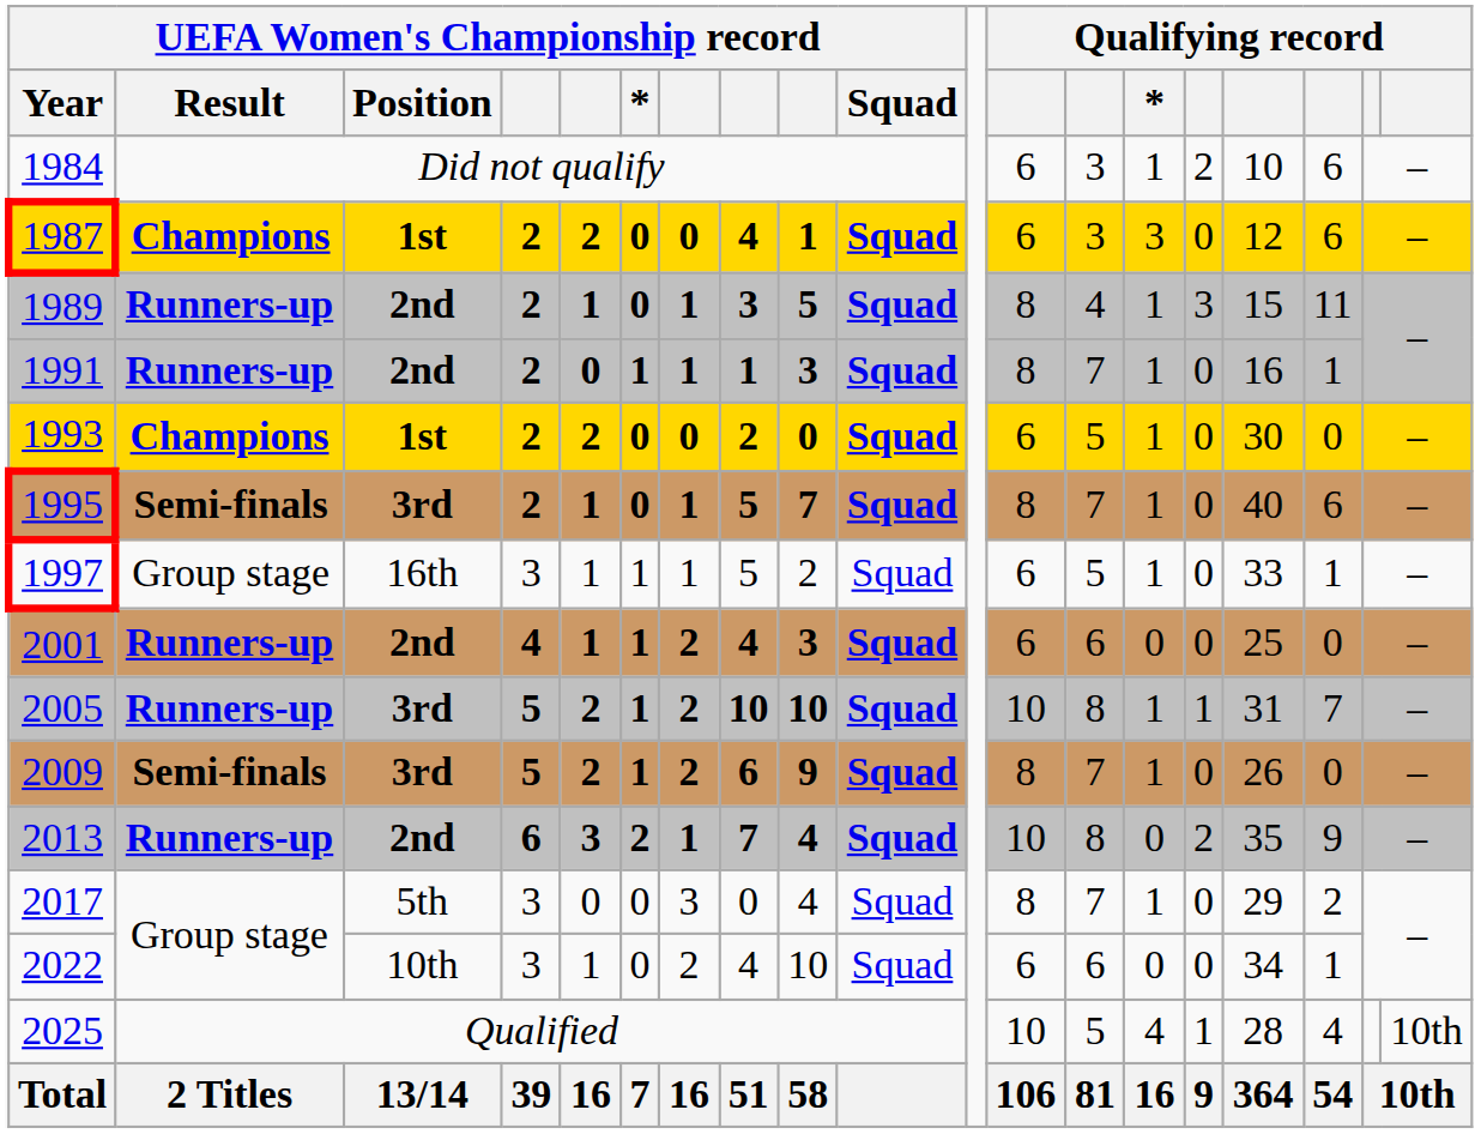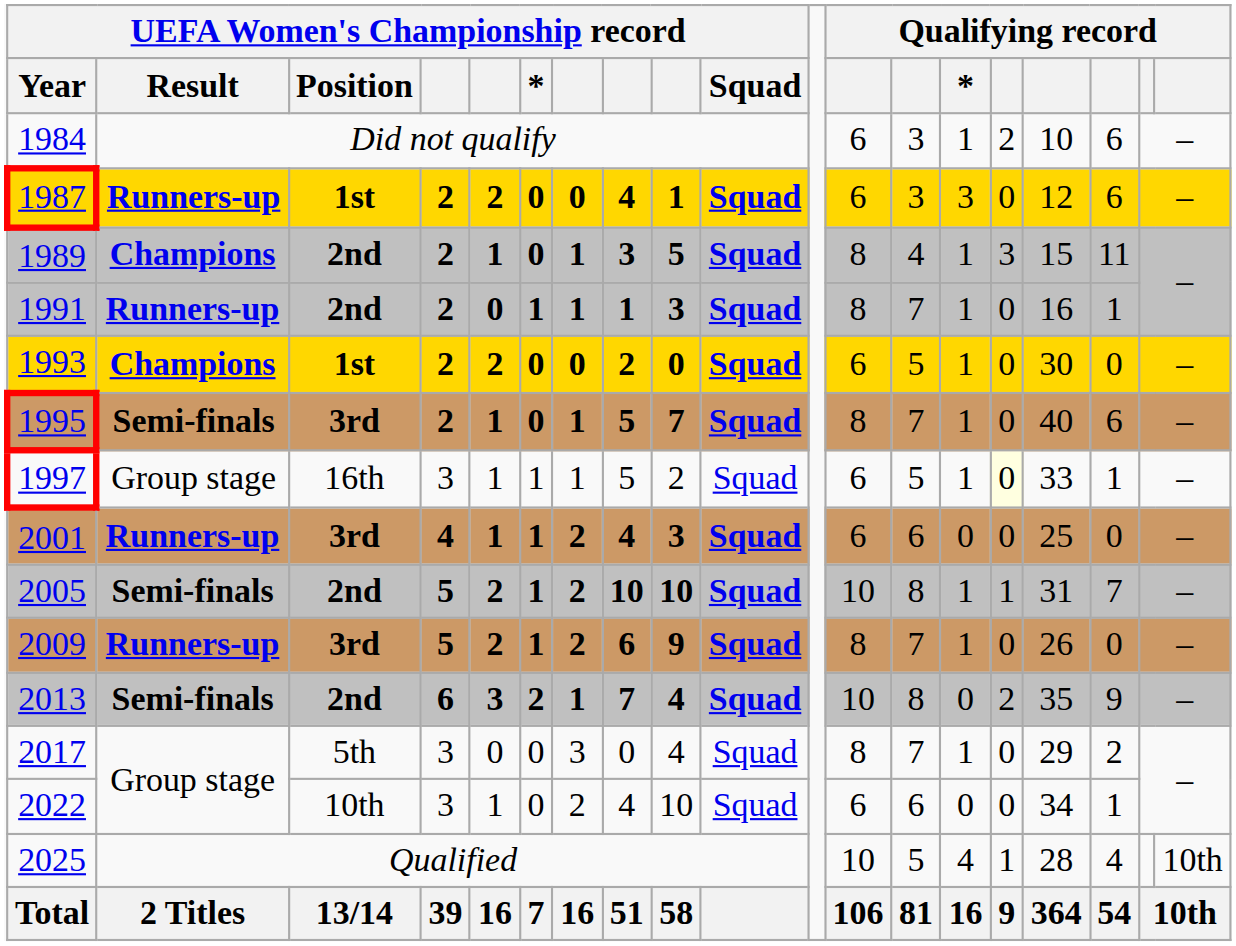 <table class="wikitable" style="text-align: center;">
 <tr>
 <th colspan=10><a href='#'>UEFA Women's Championship</a> record</th>
 <td rowspan=17></td>
 <th colspan=9>Qualifying record</th>
 </tr>
 <tr>
 <th>Year</th>
 <th>Result</th>
 <th>Position</th>
 <th></th>
 <th></th>
 <th>*</th>
 <th></th>
 <th></th>
 <th></th>
 <th>Squad<br></th>
 <th></th>
 <th></th>
 <th>*</th>
 <th></th>
 <th></th>
 <th></th>
 <th></th>
 <th></th>
 </tr>
 <tr>
 <td><a href='#'>1984</a></td>
 <td colspan=9><em>Did not qualify</em></td>
 <td>6</td>
 <td>3</td>
 <td>1</td>
 <td>2</td>
 <td>10</td>
 <td>6</td>
 <td colspan=2>–</td>
 </tr>
 <tr style="background:gold;">
 <td style="border: 3px solid red"> <a href='#'>1987</a></td>
-<td><strong><a href='#'>Champions</a></strong></td>
+<td><strong><a href='#'>Runners-up</a></strong></td>
 <td><strong>1st</strong></td>
 <td><strong>2</strong></td>
 <td><strong>2</strong></td>
 <td><strong>0</strong></td>
 <td><strong>0</strong></td>
 <td><strong>4</strong></td>
 <td><strong>1</strong></td>
 <td><strong><a href='#'>Squad</a></strong></td>
 <td>6</td>
 <td>3</td>
 <td>3</td>
 <td>0</td>
 <td>12</td>
 <td>6</td>
 <td colspan=2>–</td>
 </tr>
 <tr style="background:silver;">
 <td> <a href='#'>1989</a></td>
-<td><strong><a href='#'>Runners-up</a></strong></td>
+<td><strong><a href='#'>Champions</a></strong></td>
 <td><strong>2nd</strong></td>
 <td><strong>2</strong></td>
 <td><strong>1</strong></td>
 <td><strong>0</strong></td>
 <td><strong>1</strong></td>
 <td><strong>3</strong></td>
 <td><strong>5</strong></td>
 <td><strong><a href='#'>Squad</a></strong></td>
 <td>8</td>
 <td>4</td>
 <td>1</td>
 <td>3</td>
 <td>15</td>
 <td>11</td>
 <td colspan=2 rowspan=2>–</td>
 </tr>
 <tr style="background:silver;">
 <td> <a href='#'>1991</a></td>
 <td><strong><a href='#'>Runners-up</a></strong></td>
 <td><strong>2nd</strong></td>
 <td><strong>2</strong></td>
 <td><strong>0</strong></td>
 <td><strong>1</strong></td>
 <td><strong>1</strong></td>
 <td><strong>1</strong></td>
 <td><strong>3</strong></td>
 <td><strong><a href='#'>Squad</a></strong></td>
 <td>8</td>
 <td>7</td>
 <td>1</td>
 <td>0</td>
 <td>16</td>
 <td>1</td>
 </tr>
 <tr style="background:gold;">
 <td> <a href='#'>1993</a></td>
 <td><strong><a href='#'>Champions</a></strong></td>
 <td><strong>1st</strong></td>
 <td><strong>2</strong></td>
 <td><strong>2</strong></td>
 <td><strong>0</strong></td>
 <td><strong>0</strong></td>
 <td><strong>2</strong></td>
 <td><strong>0</strong></td>
 <td><strong><a href='#'>Squad</a></strong></td>
 <td>6</td>
 <td>5</td>
 <td>1</td>
 <td>0</td>
 <td>30</td>
 <td>0</td>
 <td colspan=2>–</td>
 </tr>
 <tr style="background:#cc9966">
 <td style="border: 3px solid red">    <a href='#'>1995</a></td>
 <td><strong>Semi-finals</strong></td>
 <td><strong>3rd</strong></td>
 <td><strong>2</strong></td>
 <td><strong>1</strong></td>
 <td><strong>0</strong></td>
 <td><strong>1</strong></td>
 <td><strong>5</strong></td>
 <td><strong>7</strong></td>
 <td><strong><a href='#'>Squad</a></strong></td>
 <td>8</td>
 <td>7</td>
 <td>1</td>
 <td>0</td>
 <td>40</td>
 <td>6</td>
 <td colspan=2>–</td>
 </tr>
 <tr>
 <td style="border: 3px solid red"> <a href='#'>1997</a></td>
 <td>Group stage</td>
 <td>16th</td>
 <td>3</td>
 <td>1</td>
 <td>1</td>
 <td>1</td>
 <td>5</td>
 <td>2</td>
 <td><a href='#'>Squad</a></td>
 <td>6</td>
 <td>5</td>
 <td>1</td>
-<td>0</td>
+<td style="background: lightyellow;">0</td>
 <td>33</td>
 <td>1</td>
 <td colspan=2>–</td>
 </tr>
 <tr style="background:#cc9966">
 <td> <a href='#'>2001</a></td>
 <td><strong><a href='#'>Runners-up</a></strong></td>
-<td><strong>2nd</strong></td>
+<td><strong>3rd</strong></td>
 <td><strong>4</strong></td>
 <td><strong>1</strong></td>
 <td><strong>1</strong></td>
 <td><strong>2</strong></td>
 <td><strong>4</strong></td>
 <td><strong>3</strong></td>
 <td><strong><a href='#'>Squad</a></strong></td>
 <td>6</td>
 <td>6</td>
 <td>0</td>
 <td>0</td>
 <td>25</td>
 <td>0</td>
 <td colspan=2>–</td>
 </tr>
 <tr style="background:silver;">
 <td> <a href='#'>2005</a></td>
-<td><strong><a href='#'>Runners-up</a></strong></td>
-<td><strong>3rd</strong></td>
+<td><strong>Semi-finals</strong></td>
+<td><strong>2nd</strong></td>
 <td><strong>5</strong></td>
 <td><strong>2</strong></td>
 <td><strong>1</strong></td>
 <td><strong>2</strong></td>
 <td><strong>10</strong></td>
 <td><strong>10</strong></td>
 <td><strong><a href='#'>Squad</a></strong></td>
 <td>10</td>
 <td>8</td>
 <td>1</td>
 <td>1</td>
 <td>31</td>
 <td>7</td>
 <td colspan=2>–</td>
 </tr>
 <tr style="background:#cc9966">
 <td> <a href='#'>2009</a></td>
-<td><strong>Semi-finals</strong></td>
+<td><strong><a href='#'>Runners-up</a></strong></td>
 <td><strong>3rd</strong></td>
 <td><strong>5</strong></td>
 <td><strong>2</strong></td>
 <td><strong>1</strong></td>
 <td><strong>2</strong></td>
 <td><strong>6</strong></td>
 <td><strong>9</strong></td>
 <td><strong><a href='#'>Squad</a></strong></td>
 <td>8</td>
 <td>7</td>
 <td>1</td>
 <td>0</td>
 <td>26</td>
 <td>0</td>
 <td colspan=2>–</td>
 </tr>
 <tr style="background:silver;">
 <td> <a href='#'>2013</a></td>
-<td><strong><a href='#'>Runners-up</a></strong></td>
+<td><strong>Semi-finals</strong></td>
 <td><strong>2nd</strong></td>
 <td><strong>6</strong></td>
 <td><strong>3</strong></td>
 <td><strong>2</strong></td>
 <td><strong>1</strong></td>
 <td><strong>7</strong></td>
 <td><strong>4</strong></td>
 <td><strong><a href='#'>Squad</a></strong></td>
 <td>10</td>
 <td>8</td>
 <td>0</td>
 <td>2</td>
 <td>35</td>
 <td>9</td>
 <td colspan=2>–</td>
 </tr>
 <tr>
 <td> <a href='#'>2017</a></td>
 <td rowspan=2>Group stage</td>
 <td>5th</td>
 <td>3</td>
 <td>0</td>
 <td>0</td>
 <td>3</td>
 <td>0</td>
 <td>4</td>
 <td><a href='#'>Squad</a></td>
 <td>8</td>
 <td>7</td>
 <td>1</td>
 <td>0</td>
 <td>29</td>
 <td>2</td>
 <td colspan=2 rowspan=2>–</td>
 </tr>
 <tr>
 <td> <a href='#'>2022</a></td>
 <td>10th</td>
 <td>3</td>
 <td>1</td>
 <td>0</td>
 <td>2</td>
 <td>4</td>
 <td>10</td>
 <td><a href='#'>Squad</a></td>
 <td>6</td>
 <td>6</td>
 <td>0</td>
 <td>0</td>
 <td>34</td>
 <td>1</td>
 </tr>
 <tr>
 <td> <a href='#'>2025</a></td>
 <td colspan=9><em>Qualified</em></td>
 <td>10</td>
 <td>5</td>
 <td>4</td>
 <td>1</td>
 <td>28</td>
 <td>4</td>
 <td></td>
 <td>10th</td>
 </tr>
 <tr>
 <th>Total</th>
 <th>2 Titles</th>
 <th>13/14</th>
 <th>39</th>
 <th>16</th>
 <th>7</th>
 <th>16</th>
 <th>51</th>
 <th>58</th>
 <th></th>
 <th>106</th>
 <th>81</th>
 <th>16</th>
 <th>9</th>
 <th>364</th>
 <th>54</th>
 <th colspan=2>10th</th>
 </tr>
 </table>
